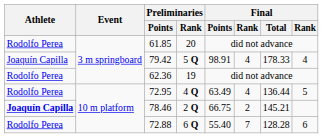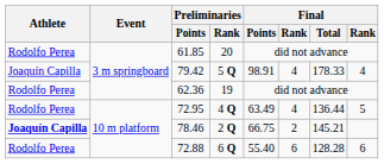 <table class=wikitable style="font-size:90%">
 <tr>
 <th rowspan="2">Athlete</th>
 <th rowspan="2">Event</th>
 <th colspan="2">Preliminaries</th>
 <th colspan="4">Final</th>
 </tr>
 <tr style="font-size:95%">
 <th>Points</th>
 <th>Rank</th>
 <th>Points</th>
 <th>Rank</th>
 <th>Total</th>
 <th>Rank</th>
 </tr>
 <tr align=center>
 <td align=left><a href='#'>Rodolfo Perea</a></td>
 <td align=left rowspan=3><a href='#'>3 m springboard</a></td>
 <td>61.85</td>
 <td>20</td>
 <td colspan=4>did not advance</td>
 </tr>
 <tr align=center>
 <td align=left><a href='#'>Joaquín Capilla</a></td>
 <td>79.42</td>
 <td>5 <strong>Q</strong></td>
 <td>98.91</td>
 <td>4</td>
 <td>178.33</td>
 <td>4</td>
 </tr>
 <tr align=center>
 <td align=left><a href='#'>Rodolfo Perea</a></td>
 <td>62.36</td>
 <td>19</td>
 <td colspan=4>did not advance</td>
 </tr>
 <tr align=center>
 <td align=left><a href='#'>Rodolfo Perea</a></td>
 <td align=left rowspan=3><a href='#'>10 m platform</a></td>
 <td>72.95</td>
 <td>4 <strong>Q</strong></td>
 <td>63.49</td>
 <td>4</td>
 <td>136.44</td>
 <td>5</td>
 </tr>
 <tr align=center>
 <td align=left><strong><a href='#'>Joaquín Capilla</a></strong></td>
 <td>78.46</td>
 <td>2 <strong>Q</strong></td>
 <td>66.75</td>
 <td>2</td>
 <td>145.21</td>
 <td></td>
 </tr>
 <tr align=center>
 <td align=left><a href='#'>Rodolfo Perea</a></td>
 <td>72.88</td>
 <td>6 <strong>Q</strong></td>
 <td>55.40</td>
-<td>7</td>
+<td>6</td>
 <td>128.28</td>
 <td>6</td>
 </tr>
 </table>
